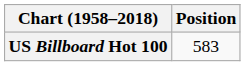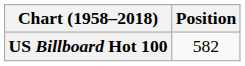 <table class="wikitable sortable plainrowheaders" style="text-align:center">
 <tr>
 <th scope="col">Chart (1958–2018)</th>
 <th scope="col">Position</th>
 </tr>
 <tr>
 <th scope="row">US <em>Billboard</em> Hot 100</th>
-<td>583</td>
+<td>582</td>
 </tr>
 </table>
